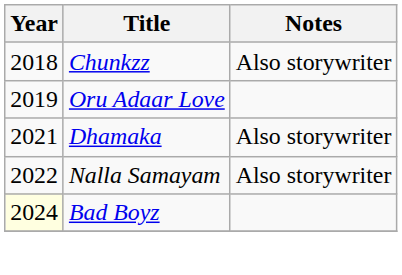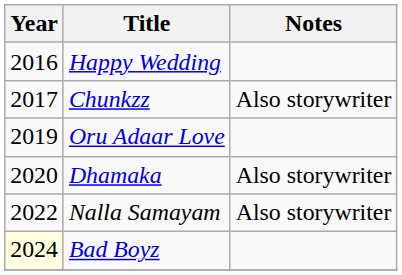 <table class="wikitable sortable">
 <tr>
 <th>Year</th>
 <th>Title</th>
 <th class"unsortable">Notes</th>
 </tr>
 <tr>
-<td>2018</td>
+<td>2016</td>
+<td><em><a href='#'>Happy Wedding</a></em></td>
+<td></td>
+</tr>
+<tr>
+<td>2017</td>
 <td><em><a href='#'>Chunkzz</a></em></td>
 <td>Also storywriter</td>
 </tr>
 <tr>
 <td>2019</td>
 <td><em><a href='#'>Oru Adaar Love</a></em></td>
 <td></td>
 </tr>
 <tr>
-<td>2021</td>
+<td>2020</td>
 <td><em><a href='#'>Dhamaka</a></em></td>
 <td>Also storywriter</td>
 </tr>
 <tr>
 <td>2022</td>
 <td><em>Nalla Samayam</em></td>
 <td>Also storywriter</td>
 </tr>
 <tr>
 <td style="background: lightyellow;">2024</td>
 <td><em><a href='#'>Bad Boyz</a></em></td>
 <td></td>
 </tr>
 <tr>
 </tr>
 </table>
